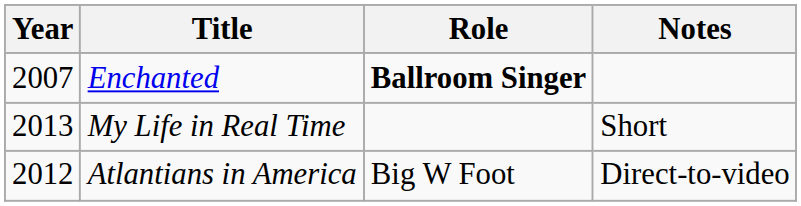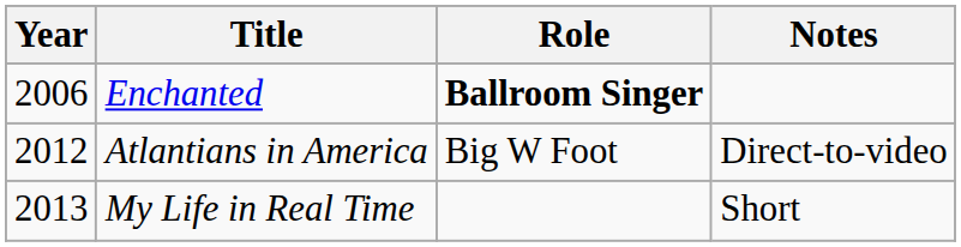 <table class="wikitable sortable">
 <tr>
 <th>Year</th>
 <th>Title</th>
 <th>Role</th>
 <th class="unsortable">Notes</th>
 </tr>
 <tr>
-<td>2007</td>
+<td>2006</td>
 <td><em><a href='#'>Enchanted</a></em></td>
 <td><strong>Ballroom Singer</strong></td>
 <td></td>
+</tr>
+<tr>
+<td>2012</td>
+<td><em>Atlantians in America</em></td>
+<td>Big W Foot</td>
+<td>Direct-to-video</td>
 </tr>
 <tr>
 <td>2013</td>
 <td><em>My Life in Real Time </em></td>
 <td></td>
 <td>Short</td>
 </tr>
-<tr>
-<td>2012</td>
-<td><em>Atlantians in America</em></td>
-<td>Big W Foot</td>
-<td>Direct-to-video</td>
-</tr>
 </table>
